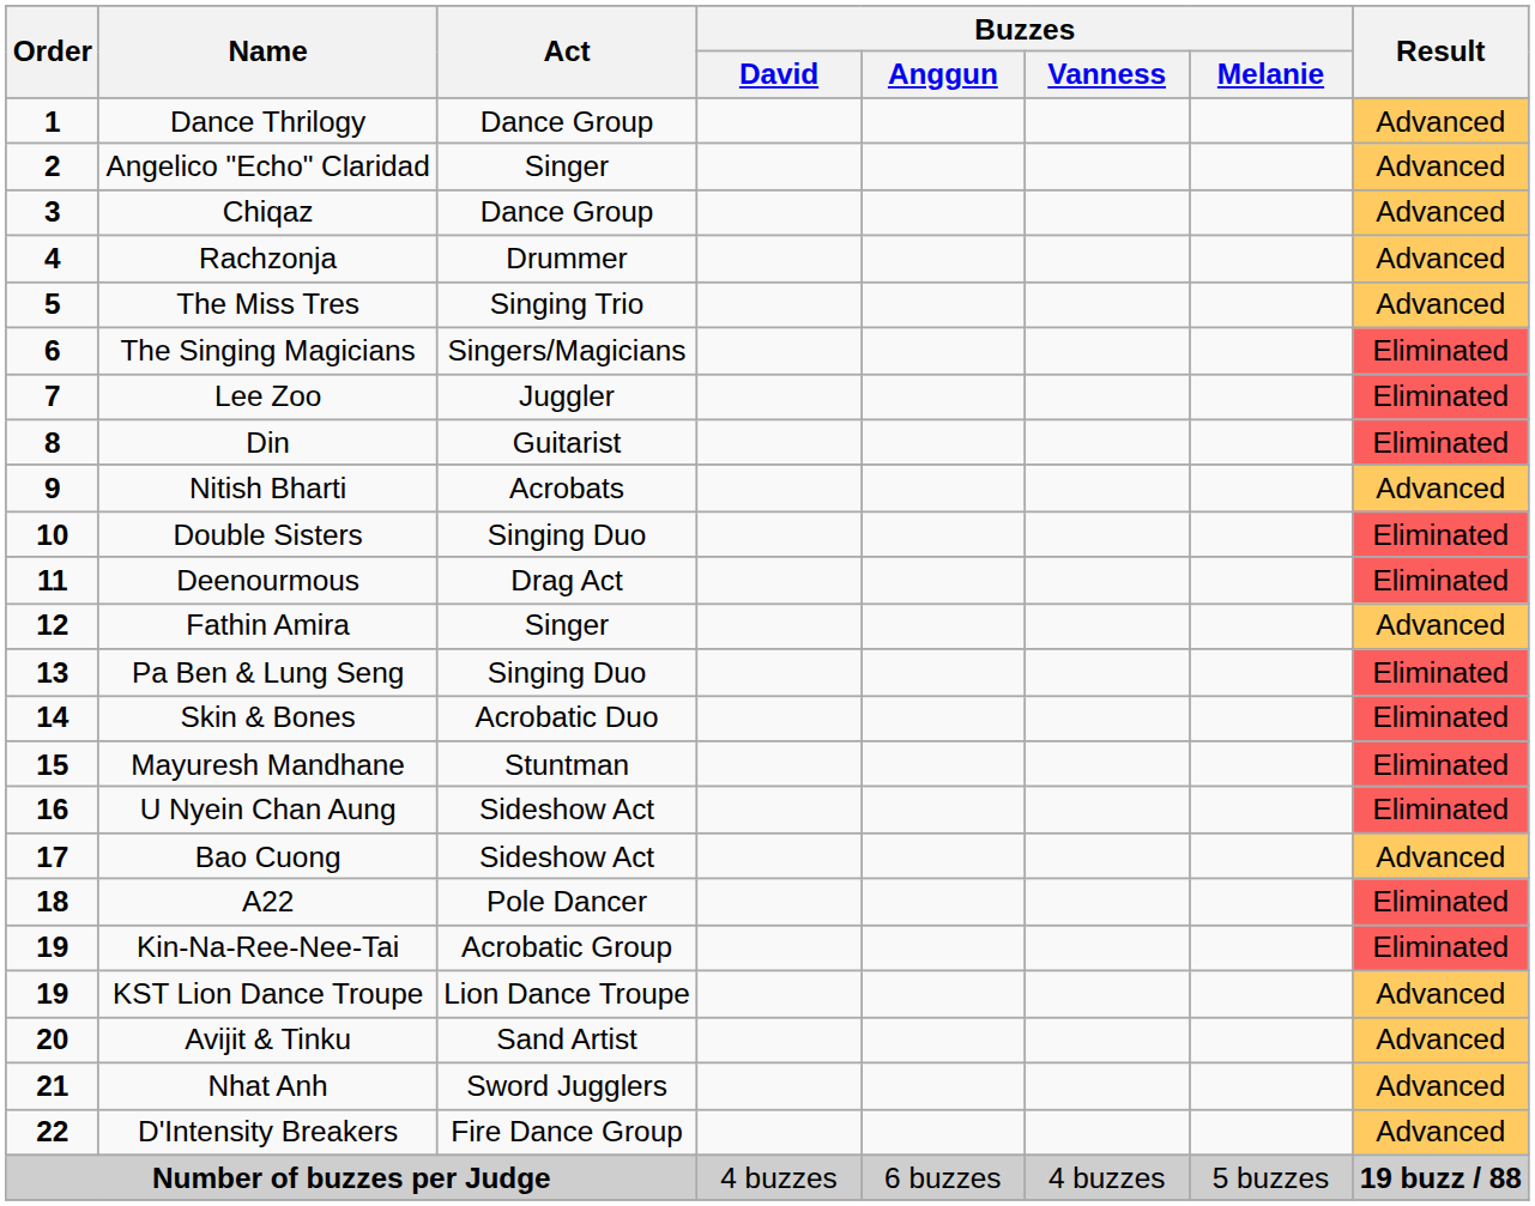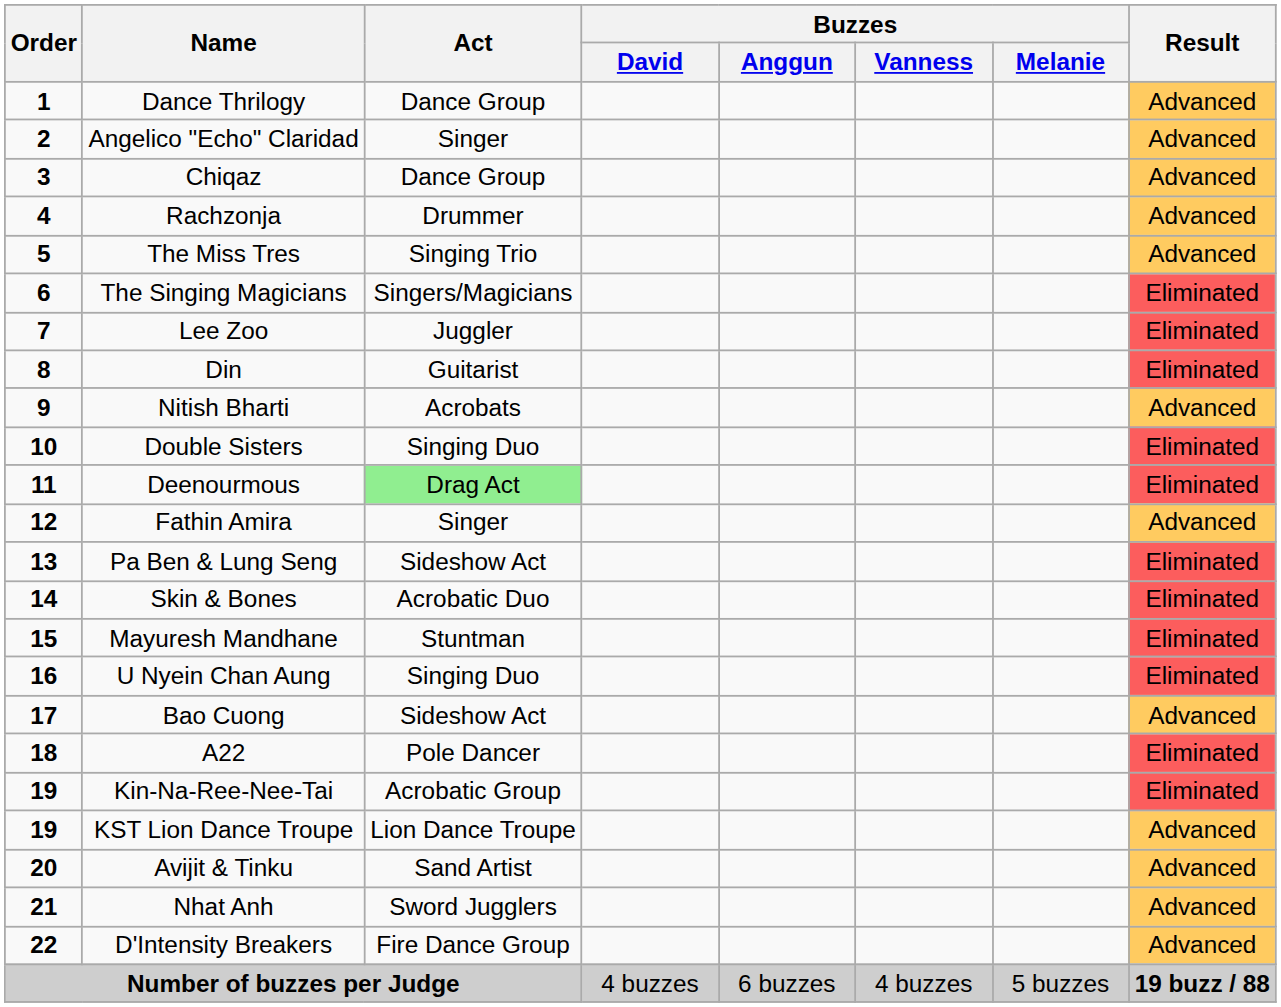 <table class="wikitable" style="font-size:85%; text-align:center">
 <tr>
 <th rowspan="2">Order</th>
 <th rowspan="2">Name</th>
 <th rowspan="2">Act</th>
 <th colspan="4">Buzzes</th>
 <th rowspan="2">Result</th>
 </tr>
 <tr>
 <th width="70"><a href='#'>David</a></th>
 <th width="70"><a href='#'>Anggun</a></th>
 <th width="70"><a href='#'>Vanness</a></th>
 <th width="70"><a href='#'>Melanie</a></th>
 </tr>
 <tr>
 <td><strong>1</strong></td>
 <td>Dance Thrilogy</td>
 <td>Dance Group</td>
 <td></td>
 <td></td>
 <td></td>
 <td></td>
 <td style="background:#FFCB60">Advanced</td>
 </tr>
 <tr>
 <td><strong>2</strong></td>
 <td>Angelico "Echo" Claridad</td>
 <td>Singer</td>
 <td></td>
 <td></td>
 <td></td>
 <td></td>
 <td style="background:#FFCB60">Advanced</td>
 </tr>
 <tr>
 <td><strong>3</strong></td>
 <td>Chiqaz</td>
 <td>Dance Group</td>
 <td></td>
 <td></td>
 <td></td>
 <td></td>
 <td style="background:#FFCB60">Advanced</td>
 </tr>
 <tr>
 <td><strong>4</strong></td>
 <td>Rachzonja</td>
 <td>Drummer</td>
 <td></td>
 <td></td>
 <td></td>
 <td></td>
 <td style="background:#FFCB60">Advanced</td>
 </tr>
 <tr>
 <td><strong>5</strong></td>
 <td>The Miss Tres</td>
 <td>Singing Trio</td>
 <td></td>
 <td></td>
 <td></td>
 <td></td>
 <td style="background:#FFCB60">Advanced</td>
 </tr>
 <tr>
 <td><strong>6</strong></td>
 <td>The Singing Magicians</td>
 <td>Singers/Magicians</td>
 <td></td>
 <td></td>
 <td></td>
 <td></td>
 <td style="background:#FC5D5D">Eliminated</td>
 </tr>
 <tr>
 <td><strong>7</strong></td>
 <td>Lee Zoo</td>
 <td>Juggler</td>
 <td></td>
 <td></td>
 <td></td>
 <td></td>
 <td style="background:#FC5D5D">Eliminated</td>
 </tr>
 <tr>
 <td><strong>8</strong></td>
 <td>Din</td>
 <td>Guitarist</td>
 <td style="text-align:center;"></td>
 <td style="text-align:center;"></td>
 <td style="text-align:center;"></td>
 <td style="text-align:center;"></td>
 <td style="background:#FC5D5D">Eliminated</td>
 </tr>
 <tr>
 <td><strong>9</strong></td>
 <td>Nitish Bharti</td>
 <td>Acrobats</td>
 <td></td>
 <td></td>
 <td></td>
 <td></td>
 <td style="background:#FFCB60">Advanced</td>
 </tr>
 <tr>
 <td><strong>10</strong></td>
 <td>Double Sisters</td>
 <td>Singing Duo</td>
 <td></td>
 <td></td>
 <td></td>
 <td></td>
 <td style="background:#FC5D5D">Eliminated</td>
 </tr>
 <tr>
 <td><strong>11</strong></td>
 <td>Deenourmous</td>
-<td>Drag Act</td>
+<td style="background: lightgreen;">Drag Act</td>
 <td style="text-align:center;"></td>
 <td style="text-align:center;"></td>
 <td style="text-align:center;"></td>
 <td style="text-align:center;"></td>
 <td style="background:#FC5D5D">Eliminated</td>
 </tr>
 <tr>
 <td><strong>12</strong></td>
 <td>Fathin Amira</td>
 <td>Singer</td>
 <td></td>
 <td></td>
 <td></td>
 <td></td>
 <td style="background:#FFCB60">Advanced</td>
 </tr>
 <tr>
 <td><strong>13</strong></td>
 <td>Pa Ben & Lung Seng</td>
-<td>Singing Duo</td>
+<td>Sideshow Act</td>
 <td></td>
 <td></td>
 <td></td>
 <td></td>
 <td style="background:#FC5D5D">Eliminated</td>
 </tr>
 <tr>
 <td><strong>14</strong></td>
 <td>Skin & Bones</td>
 <td>Acrobatic Duo</td>
 <td></td>
 <td></td>
 <td></td>
 <td></td>
 <td style="background:#FC5D5D">Eliminated</td>
 </tr>
 <tr>
 <td><strong>15</strong></td>
 <td>Mayuresh Mandhane</td>
 <td>Stuntman</td>
 <td></td>
 <td style="text-align:center;"></td>
 <td></td>
 <td style="text-align:center;"></td>
 <td style="background:#FC5D5D">Eliminated</td>
 </tr>
 <tr>
 <td><strong>16</strong></td>
 <td>U Nyein Chan Aung</td>
-<td>Sideshow Act</td>
+<td>Singing Duo</td>
 <td></td>
 <td style="text-align:center;"></td>
 <td></td>
 <td style="text-align:center;"></td>
 <td style="background:#FC5D5D">Eliminated</td>
 </tr>
 <tr>
 <td><strong>17</strong></td>
 <td>Bao Cuong</td>
 <td>Sideshow Act</td>
 <td></td>
 <td style="text-align:center;"></td>
 <td style="text-align:center;"></td>
 <td></td>
 <td style="background:#FFCB60">Advanced</td>
 </tr>
 <tr>
 <td><strong>18</strong></td>
 <td>A22</td>
 <td>Pole Dancer</td>
 <td style="text-align:center;"></td>
 <td></td>
 <td></td>
 <td></td>
 <td style="background:#FC5D5D">Eliminated</td>
 </tr>
 <tr>
 <td><strong>19</strong></td>
 <td>Kin-Na-Ree-Nee-Tai</td>
 <td>Acrobatic Group</td>
 <td style="text-align:center;"></td>
 <td style="text-align:center;"></td>
 <td style="text-align:center;"></td>
 <td style="text-align:center;"></td>
 <td style="background:#FC5D5D">Eliminated</td>
 </tr>
 <tr>
 <td><strong>19</strong></td>
 <td>KST Lion Dance Troupe</td>
 <td>Lion Dance Troupe</td>
 <td></td>
 <td></td>
 <td></td>
 <td></td>
 <td style="background:#FFCB60">Advanced</td>
 </tr>
 <tr>
 <td><strong>20</strong></td>
 <td>Avijit & Tinku</td>
 <td>Sand Artist</td>
 <td></td>
 <td></td>
 <td></td>
 <td></td>
 <td style="background:#FFCB60">Advanced</td>
 </tr>
 <tr>
 <td><strong>21</strong></td>
 <td>Nhat Anh</td>
 <td>Sword Jugglers</td>
 <td></td>
 <td></td>
 <td></td>
 <td></td>
 <td style="background:#FFCB60">Advanced</td>
 </tr>
 <tr>
 <td><strong>22</strong></td>
 <td>D'Intensity Breakers</td>
 <td>Fire Dance Group</td>
 <td></td>
 <td></td>
 <td></td>
 <td></td>
 <td style="background:#FFCB60">Advanced</td>
 </tr>
 <tr>
 <td colspan="3" style="background:#CECECE"><strong>Number of buzzes per Judge</strong></td>
 <td style="background:#CECECE">4 buzzes</td>
 <td style="background:#CECECE">6 buzzes</td>
 <td style="background:#CECECE">4 buzzes</td>
 <td style="background:#CECECE">5 buzzes</td>
 <td style="background:#CECECE"><strong>19 buzz / 88</strong></td>
 </tr>
 </table>
